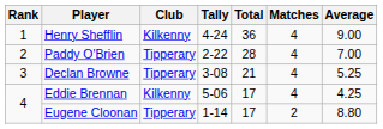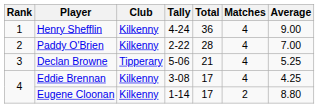 <table class="wikitable">
 <tr>
 <th>Rank</th>
 <th>Player</th>
 <th>Club</th>
 <th>Tally</th>
 <th>Total</th>
 <th>Matches</th>
 <th>Average</th>
 </tr>
 <tr>
 <td rowspan=1 align=center>1</td>
 <td><a href='#'>Henry Shefflin</a></td>
 <td><a href='#'>Kilkenny</a></td>
 <td align=center>4-24</td>
 <td align=center>36</td>
 <td align=center>4</td>
 <td align=center>9.00</td>
 </tr>
 <tr>
 <td rowspan=1 align=center>2</td>
 <td><a href='#'>Paddy O'Brien</a></td>
-<td><a href='#'>Tipperary</a></td>
+<td><a href='#'>Kilkenny</a></td>
 <td align=center>2-22</td>
 <td align=center>28</td>
 <td align=center>4</td>
 <td align=center>7.00</td>
 </tr>
 <tr>
 <td rowspan=1 align=center>3</td>
 <td><a href='#'>Declan Browne</a></td>
 <td><a href='#'>Tipperary</a></td>
-<td align=center>3-08</td>
+<td align=center>5-06</td>
 <td align=center>21</td>
 <td align=center>4</td>
 <td align=center>5.25</td>
 </tr>
 <tr>
 <td rowspan=2 align=center>4</td>
 <td><a href='#'>Eddie Brennan</a></td>
 <td><a href='#'>Kilkenny</a></td>
-<td align=center>5-06</td>
+<td align=center>3-08</td>
 <td align=center>17</td>
 <td align=center>4</td>
 <td align=center>4.25</td>
 </tr>
 <tr>
 <td><a href='#'>Eugene Cloonan</a></td>
-<td><a href='#'>Tipperary</a></td>
+<td><a href='#'>Kilkenny</a></td>
 <td align=center>1-14</td>
 <td align=center>17</td>
 <td align=center>2</td>
 <td align=center>8.80</td>
 </tr>
 </table>
